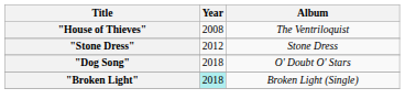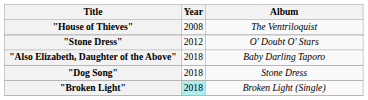 <table class="wikitable plainrowheaders" style="text-align:center;" border="1">
 <tr>
 <th style="width:18em;">Title</th>
 <th>Year</th>
 <th style="width:16em;">Album</th>
 </tr>
 <tr>
 <th scope="row">"House of Thieves"</th>
 <td>2008</td>
 <td><em>The Ventriloquist</em></td>
 </tr>
 <tr>
 </tr>
 <tr>
 <th scope="row">"Stone Dress"</th>
 <td>2012</td>
-<td><em>Stone Dress</em></td>
+<td><em>O' Doubt O' Stars</em></td>
+</tr>
+<tr>
+<th scope="row">"Also Elizabeth, Daughter of the Above"</th>
+<td>2018</td>
+<td><em>Baby Darling Taporo</em></td>
 </tr>
 <tr>
 </tr>
 <tr>
 <th scope="row">"Dog Song"</th>
 <td>2018</td>
-<td><em>O' Doubt O' Stars</em></td>
+<td><em>Stone Dress</em></td>
 </tr>
 <tr>
 </tr>
 <tr>
 </tr>
 <tr>
 <th scope="row">"Broken Light"</th>
 <td style="background: paleturquoise;">2018</td>
 <td><em>Broken Light (Single)</em></td>
 </tr>
 <tr>
 </tr>
 </table>
